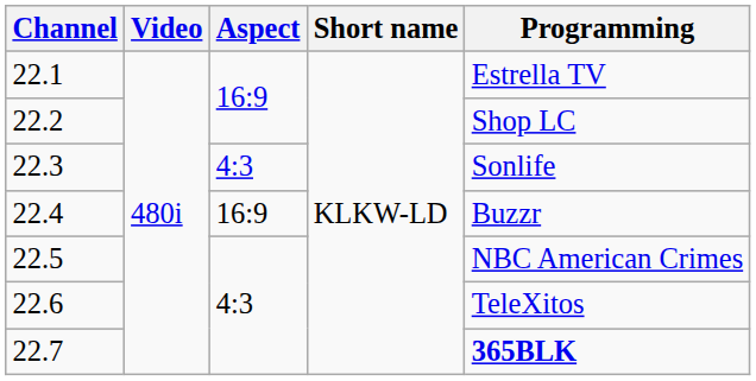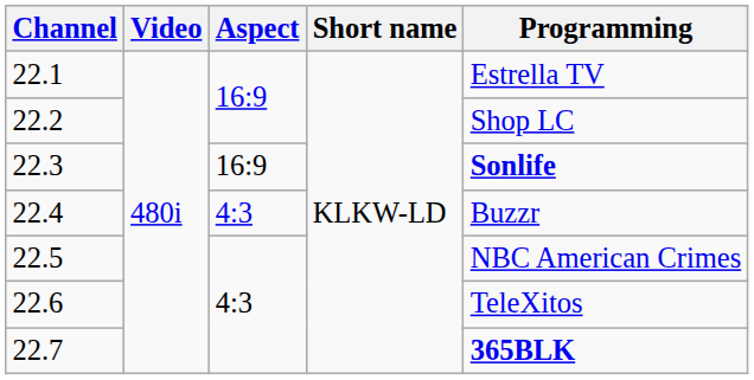 <table class="wikitable">
 <tr>
 <th><a href='#'>Channel</a></th>
 <th><a href='#'>Video</a></th>
 <th><a href='#'>Aspect</a></th>
 <th>Short name</th>
 <th>Programming</th>
 </tr>
 <tr>
 <td>22.1</td>
 <td rowspan=7><a href='#'>480i</a></td>
 <td rowspan="2"><a href='#'>16:9</a></td>
 <td rowspan=7>KLKW-LD</td>
 <td><a href='#'>Estrella TV</a></td>
 </tr>
 <tr>
 <td>22.2</td>
 <td><a href='#'>Shop LC</a></td>
 </tr>
 <tr>
 <td>22.3</td>
-<td><a href='#'>4:3</a></td>
-<td><a href='#'>Sonlife</a></td>
+<td>16:9</td>
+<td><strong><a href='#'>Sonlife</a></strong></td>
 </tr>
 <tr>
 <td>22.4</td>
-<td>16:9</td>
+<td><a href='#'>4:3</a></td>
 <td><a href='#'>Buzzr</a></td>
 </tr>
 <tr>
 <td>22.5</td>
 <td rowspan=3>4:3</td>
 <td><a href='#'>NBC American Crimes</a></td>
 </tr>
 <tr>
 <td>22.6</td>
 <td><a href='#'>TeleXitos</a></td>
 </tr>
 <tr>
 <td>22.7</td>
 <td><strong><a href='#'>365BLK</a></strong></td>
 </tr>
 </table>
